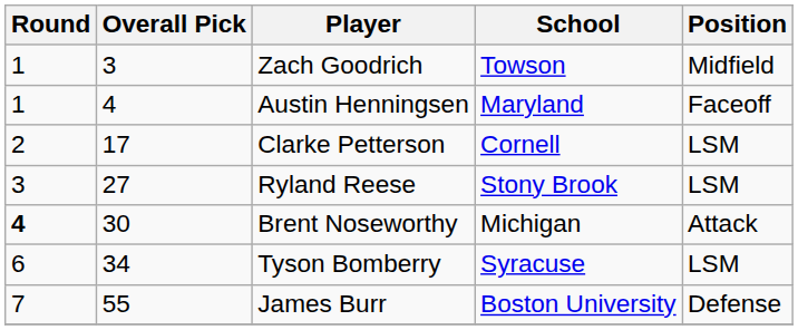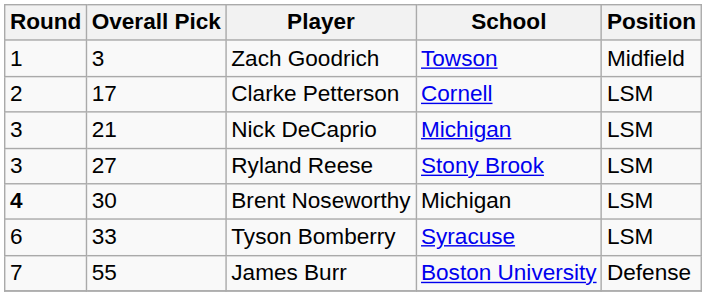 <table class="wikitable">
 <tr>
 <th>Round</th>
 <th>Overall Pick</th>
 <th>Player</th>
 <th>School</th>
 <th>Position</th>
 </tr>
 <tr bgcolor=>
 <td>1</td>
 <td>3</td>
 <td>Zach Goodrich</td>
 <td><a href='#'>Towson</a></td>
 <td>Midfield</td>
 </tr>
 <tr bgcolor=>
-<td>1</td>
-<td>4</td>
-<td>Austin Henningsen</td>
-<td><a href='#'>Maryland</a></td>
-<td>Faceoff</td>
-</tr>
-<tr bgcolor=>
 <td>2</td>
 <td>17</td>
 <td>Clarke Petterson</td>
 <td><a href='#'>Cornell</a></td>
+<td>LSM</td>
+</tr>
+<tr bgcolor=>
+<td>3</td>
+<td>21</td>
+<td>Nick DeCaprio</td>
+<td><a href='#'>Michigan</a></td>
 <td>LSM</td>
 </tr>
 <tr bgcolor=>
 <td>3</td>
 <td>27</td>
 <td>Ryland Reese</td>
 <td><a href='#'>Stony Brook</a></td>
 <td>LSM</td>
 </tr>
 <tr bgcolor=>
 <td><strong>4</strong></td>
 <td>30</td>
 <td>Brent Noseworthy</td>
 <td>Michigan</td>
-<td>Attack</td>
+<td>LSM</td>
 </tr>
 <tr bgcolor=>
 <td>6</td>
-<td>34</td>
+<td>33</td>
 <td>Tyson Bomberry</td>
 <td><a href='#'>Syracuse</a></td>
 <td>LSM</td>
 </tr>
 <tr bgcolor=>
 <td>7</td>
 <td>55</td>
 <td>James Burr</td>
 <td><a href='#'>Boston University</a></td>
 <td>Defense</td>
 </tr>
 <tr>
 </tr>
 </table>
